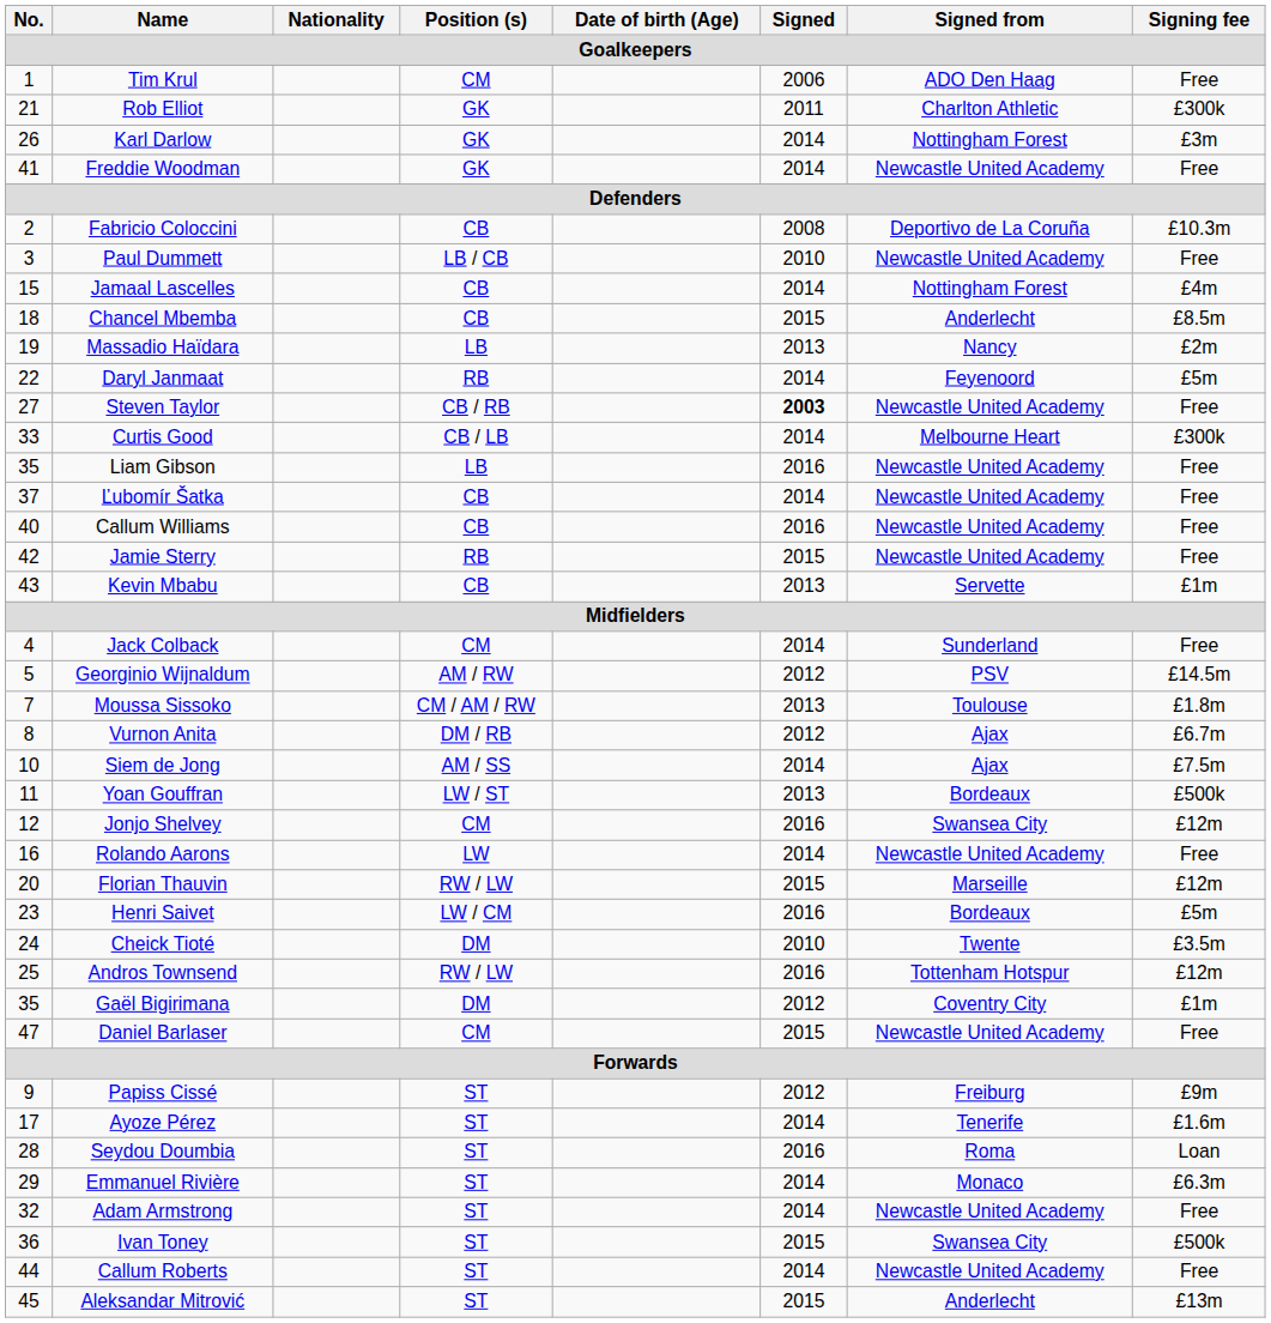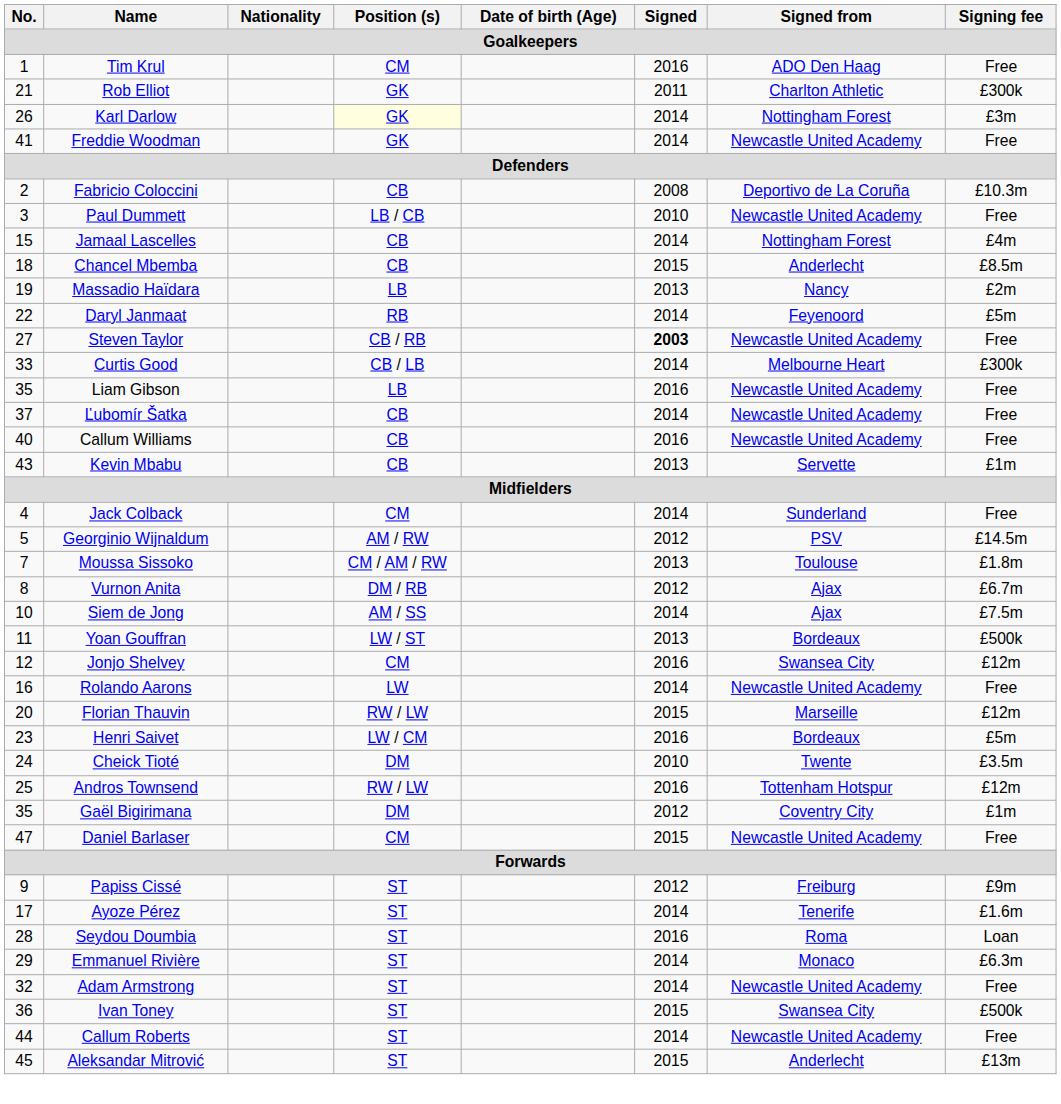 <table class="wikitable" style="text-align:center; width:85%">
 <tr>
 <th style="text-align:center;">No.</th>
 <th style="text-align:center;">Name</th>
 <th style="text-align:center;">Nationality</th>
 <th style="text-align:center;">Position (s)</th>
 <th style="text-align:center;">Date of birth (Age)</th>
 <th style="text-align:center;">Signed</th>
 <th style="text-align:center;">Signed from</th>
 <th style="text-align:center;">Signing fee</th>
 </tr>
 <tr>
 <th colspan="8" style="background:#dcdcdc; text-align:center;">Goalkeepers</th>
 </tr>
 <tr>
 <td>1</td>
 <td><a href='#'>Tim Krul</a></td>
 <td></td>
 <td><a href='#'>CM</a></td>
 <td></td>
-<td>2006</td>
+<td>2016</td>
 <td> <a href='#'>ADO Den Haag</a></td>
 <td>Free</td>
 </tr>
 <tr>
 <td>21</td>
 <td><a href='#'>Rob Elliot</a></td>
 <td></td>
 <td><a href='#'>GK</a></td>
 <td></td>
 <td>2011</td>
 <td> <a href='#'>Charlton Athletic</a></td>
 <td>£300k</td>
 </tr>
 <tr>
 <td>26</td>
 <td><a href='#'>Karl Darlow</a></td>
 <td></td>
-<td><a href='#'>GK</a></td>
+<td style="background: lightyellow;"><a href='#'>GK</a></td>
 <td></td>
 <td>2014</td>
 <td> <a href='#'>Nottingham Forest</a></td>
 <td>£3m</td>
 </tr>
 <tr>
 <td>41</td>
 <td><a href='#'>Freddie Woodman</a></td>
 <td></td>
 <td><a href='#'>GK</a></td>
 <td></td>
 <td>2014</td>
 <td> <a href='#'>Newcastle United Academy</a></td>
 <td>Free</td>
 </tr>
 <tr>
 <th colspan="8" style="background:#dcdcdc; text-align:center;">Defenders</th>
 </tr>
 <tr>
 <td>2</td>
 <td><a href='#'>Fabricio Coloccini</a></td>
 <td></td>
 <td><a href='#'>CB</a></td>
 <td></td>
 <td>2008</td>
 <td> <a href='#'>Deportivo de La Coruña</a></td>
 <td>£10.3m</td>
 </tr>
 <tr>
 <td>3</td>
 <td><a href='#'>Paul Dummett</a></td>
 <td></td>
 <td><a href='#'>LB</a> / <a href='#'>CB</a></td>
 <td></td>
 <td>2010</td>
 <td> <a href='#'>Newcastle United Academy</a></td>
 <td>Free</td>
 </tr>
 <tr>
 <td>15</td>
 <td><a href='#'>Jamaal Lascelles</a></td>
 <td></td>
 <td><a href='#'>CB</a></td>
 <td></td>
 <td>2014</td>
 <td> <a href='#'>Nottingham Forest</a></td>
 <td>£4m</td>
 </tr>
 <tr>
 <td>18</td>
 <td><a href='#'>Chancel Mbemba</a></td>
 <td></td>
 <td><a href='#'>CB</a></td>
 <td></td>
 <td>2015</td>
 <td> <a href='#'>Anderlecht</a></td>
 <td>£8.5m</td>
 </tr>
 <tr>
 <td>19</td>
 <td><a href='#'>Massadio Haïdara</a></td>
 <td></td>
 <td><a href='#'>LB</a></td>
 <td></td>
 <td>2013</td>
 <td> <a href='#'>Nancy</a></td>
 <td>£2m</td>
 </tr>
 <tr>
 <td>22</td>
 <td><a href='#'>Daryl Janmaat</a></td>
 <td></td>
 <td><a href='#'>RB</a></td>
 <td></td>
 <td>2014</td>
 <td> <a href='#'>Feyenoord</a></td>
 <td>£5m</td>
 </tr>
 <tr>
 <td>27</td>
 <td><a href='#'>Steven Taylor</a></td>
 <td></td>
 <td><a href='#'>CB</a> / <a href='#'>RB</a></td>
 <td></td>
 <td><strong>2003</strong></td>
 <td> <a href='#'>Newcastle United Academy</a></td>
 <td>Free</td>
 </tr>
 <tr>
 <td>33</td>
 <td><a href='#'>Curtis Good</a></td>
 <td></td>
 <td><a href='#'>CB</a> / <a href='#'>LB</a></td>
 <td></td>
 <td>2014</td>
 <td> <a href='#'>Melbourne Heart</a></td>
 <td>£300k</td>
 </tr>
 <tr>
 <td>35</td>
 <td>Liam Gibson</td>
 <td></td>
 <td><a href='#'>LB</a></td>
 <td></td>
 <td>2016</td>
 <td> <a href='#'>Newcastle United Academy</a></td>
 <td>Free</td>
 </tr>
 <tr>
 <td>37</td>
 <td><a href='#'>Ľubomír Šatka</a></td>
 <td></td>
 <td><a href='#'>CB</a></td>
 <td></td>
 <td>2014</td>
 <td> <a href='#'>Newcastle United Academy</a></td>
 <td>Free</td>
 </tr>
 <tr>
 <td>40</td>
 <td>Callum Williams</td>
 <td></td>
 <td><a href='#'>CB</a></td>
 <td></td>
 <td>2016</td>
-<td> <a href='#'>Newcastle United Academy</a></td>
-<td>Free</td>
-</tr>
-<tr>
-<td>42</td>
-<td><a href='#'>Jamie Sterry</a></td>
-<td></td>
-<td><a href='#'>RB</a></td>
-<td></td>
-<td>2015</td>
 <td> <a href='#'>Newcastle United Academy</a></td>
 <td>Free</td>
 </tr>
 <tr>
 <td>43</td>
 <td><a href='#'>Kevin Mbabu</a></td>
 <td></td>
 <td><a href='#'>CB</a></td>
 <td></td>
 <td>2013</td>
 <td> <a href='#'>Servette</a></td>
 <td>£1m</td>
 </tr>
 <tr>
 <th colspan="8" style="background:#dcdcdc; text-align:center;">Midfielders</th>
 </tr>
 <tr>
 <td>4</td>
 <td><a href='#'>Jack Colback</a></td>
 <td></td>
 <td><a href='#'>CM</a></td>
 <td></td>
 <td>2014</td>
 <td> <a href='#'>Sunderland</a></td>
 <td>Free</td>
 </tr>
 <tr>
 <td>5</td>
 <td><a href='#'>Georginio Wijnaldum</a></td>
 <td></td>
 <td><a href='#'>AM</a> / <a href='#'>RW</a></td>
 <td></td>
 <td>2012</td>
 <td> <a href='#'>PSV</a></td>
 <td>£14.5m</td>
 </tr>
 <tr>
 <td>7</td>
 <td><a href='#'>Moussa Sissoko</a></td>
 <td></td>
 <td><a href='#'>CM</a> / <a href='#'>AM</a> / <a href='#'>RW</a></td>
 <td></td>
 <td>2013</td>
 <td> <a href='#'>Toulouse</a></td>
 <td>£1.8m</td>
 </tr>
 <tr>
 <td>8</td>
 <td><a href='#'>Vurnon Anita</a></td>
 <td></td>
 <td><a href='#'>DM</a> / <a href='#'>RB</a></td>
 <td></td>
 <td>2012</td>
 <td> <a href='#'>Ajax</a></td>
 <td>£6.7m</td>
 </tr>
 <tr>
 <td>10</td>
 <td><a href='#'>Siem de Jong</a></td>
 <td></td>
 <td><a href='#'>AM</a> / <a href='#'>SS</a></td>
 <td></td>
 <td>2014</td>
 <td> <a href='#'>Ajax</a></td>
 <td>£7.5m</td>
 </tr>
 <tr>
 <td>11</td>
 <td><a href='#'>Yoan Gouffran</a></td>
 <td></td>
 <td><a href='#'>LW</a> / <a href='#'>ST</a></td>
 <td></td>
 <td>2013</td>
 <td> <a href='#'>Bordeaux</a></td>
 <td>£500k</td>
 </tr>
 <tr>
 <td>12</td>
 <td><a href='#'>Jonjo Shelvey</a></td>
 <td></td>
 <td><a href='#'>CM</a></td>
 <td></td>
 <td>2016</td>
 <td> <a href='#'>Swansea City</a></td>
 <td>£12m</td>
 </tr>
 <tr>
 <td>16</td>
 <td><a href='#'>Rolando Aarons</a></td>
 <td></td>
 <td><a href='#'>LW</a></td>
 <td></td>
 <td>2014</td>
 <td> <a href='#'>Newcastle United Academy</a></td>
 <td>Free</td>
 </tr>
 <tr>
 <td>20</td>
 <td><a href='#'>Florian Thauvin</a></td>
 <td></td>
 <td><a href='#'>RW</a> / <a href='#'>LW</a></td>
 <td></td>
 <td>2015</td>
 <td> <a href='#'>Marseille</a></td>
 <td>£12m</td>
 </tr>
 <tr>
 <td>23</td>
 <td><a href='#'>Henri Saivet</a></td>
 <td></td>
 <td><a href='#'>LW</a> / <a href='#'>CM</a></td>
 <td></td>
 <td>2016</td>
 <td> <a href='#'>Bordeaux</a></td>
 <td>£5m</td>
 </tr>
 <tr>
 <td>24</td>
 <td><a href='#'>Cheick Tioté</a></td>
 <td></td>
 <td><a href='#'>DM</a></td>
 <td></td>
 <td>2010</td>
 <td> <a href='#'>Twente</a></td>
 <td>£3.5m</td>
 </tr>
 <tr>
 <td>25</td>
 <td><a href='#'>Andros Townsend</a></td>
 <td></td>
 <td><a href='#'>RW</a> / <a href='#'>LW</a></td>
 <td></td>
 <td>2016</td>
 <td> <a href='#'>Tottenham Hotspur</a></td>
 <td>£12m</td>
 </tr>
 <tr>
 <td>35</td>
 <td><a href='#'>Gaël Bigirimana</a></td>
 <td></td>
 <td><a href='#'>DM</a></td>
 <td></td>
 <td>2012</td>
 <td> <a href='#'>Coventry City</a></td>
 <td>£1m</td>
 </tr>
 <tr>
 <td>47</td>
 <td><a href='#'>Daniel Barlaser</a></td>
 <td></td>
 <td><a href='#'>CM</a></td>
 <td></td>
 <td>2015</td>
 <td> <a href='#'>Newcastle United Academy</a></td>
 <td>Free</td>
 </tr>
 <tr>
 <th colspan="8" style="background:#dcdcdc; text-align:center;">Forwards</th>
 </tr>
 <tr>
 <td>9</td>
 <td><a href='#'>Papiss Cissé</a></td>
 <td></td>
 <td><a href='#'>ST</a></td>
 <td></td>
 <td>2012</td>
 <td> <a href='#'>Freiburg</a></td>
 <td>£9m</td>
 </tr>
 <tr>
 <td>17</td>
 <td><a href='#'>Ayoze Pérez</a></td>
 <td></td>
 <td><a href='#'>ST</a></td>
 <td></td>
 <td>2014</td>
 <td> <a href='#'>Tenerife</a></td>
 <td>£1.6m</td>
 </tr>
 <tr>
 <td>28</td>
 <td><a href='#'>Seydou Doumbia</a></td>
 <td></td>
 <td><a href='#'>ST</a></td>
 <td></td>
 <td>2016</td>
 <td> <a href='#'>Roma</a></td>
 <td>Loan</td>
 </tr>
 <tr>
 <td>29</td>
 <td><a href='#'>Emmanuel Rivière</a></td>
 <td></td>
 <td><a href='#'>ST</a></td>
 <td></td>
 <td>2014</td>
 <td> <a href='#'>Monaco</a></td>
 <td>£6.3m</td>
 </tr>
 <tr>
 <td>32</td>
 <td><a href='#'>Adam Armstrong</a></td>
 <td></td>
 <td><a href='#'>ST</a></td>
 <td></td>
 <td>2014</td>
 <td> <a href='#'>Newcastle United Academy</a></td>
 <td>Free</td>
 </tr>
 <tr>
 <td>36</td>
 <td><a href='#'>Ivan Toney</a></td>
 <td></td>
 <td><a href='#'>ST</a></td>
 <td></td>
 <td>2015</td>
 <td> <a href='#'>Swansea City</a></td>
 <td>£500k</td>
 </tr>
 <tr>
 <td>44</td>
 <td><a href='#'>Callum Roberts</a></td>
 <td></td>
 <td><a href='#'>ST</a></td>
 <td></td>
 <td>2014</td>
 <td> <a href='#'>Newcastle United Academy</a></td>
 <td>Free</td>
 </tr>
 <tr>
 <td>45</td>
 <td><a href='#'>Aleksandar Mitrović</a></td>
 <td></td>
 <td><a href='#'>ST</a></td>
 <td></td>
 <td>2015</td>
 <td> <a href='#'>Anderlecht</a></td>
 <td>£13m</td>
 </tr>
 </table>
